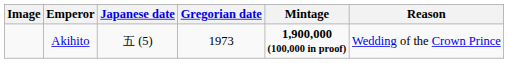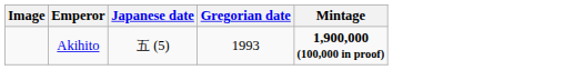 <table class="wikitable">
 <tr>
 <th>Image</th>
 <th>Emperor</th>
 <th class="unsortable"><a href='#'>Japanese date</a></th>
 <th><a href='#'>Gregorian date</a></th>
 <th>Mintage</th>
-<th>Reason</th>
 </tr>
 <tr>
 <td></td>
 <td align="center"><a href='#'>Akihito</a></td>
 <td align="center">五 (5)</td>
-<td align="center">1973</td>
+<td align="center">1993</td>
 <td align="center"><strong>1,900,000<br><small>(100,000 in proof)</small></strong></td>
-<td><a href='#'>Wedding</a> of the <a href='#'>Crown Prince</a></td>
 </tr>
 </table>
